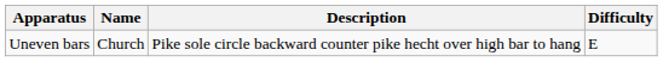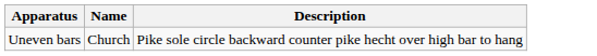 <table class="wikitable">
 <tr>
 <th>Apparatus</th>
 <th>Name</th>
 <th>Description</th>
-<th>Difficulty</th>
 </tr>
 <tr>
 <td>Uneven bars</td>
 <td>Church</td>
 <td>Pike sole circle backward counter pike hecht over high bar to hang</td>
-<td>E</td>
 </tr>
 </table>
